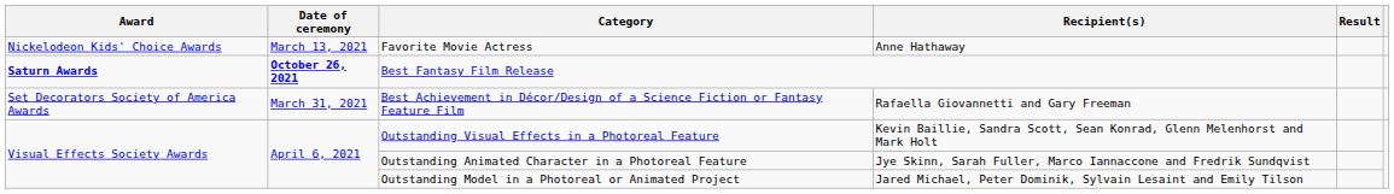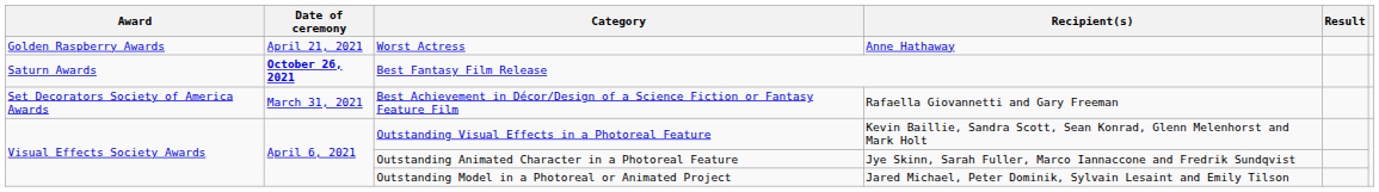 <table class="wikitable sortable plainrowheaders">
 <tr>
 <th scope="col">Award</th>
 <th scope="col">Date of ceremony</th>
 <th scope="col">Category</th>
 <th scope="col">Recipient(s)</th>
 <th scope="col">Result</th>
 <th scope="col" class="unsortable"></th>
 </tr>
 <tr>
-<td rowspan="1"><a href='#'>Nickelodeon Kids' Choice Awards</a></td>
-<td rowspan="1"><a href='#'>March 13, 2021</a></td>
-<td>Favorite Movie Actress</td>
-<td>Anne Hathaway</td>
+<td rowspan="1"><a href='#'>Golden Raspberry Awards</a></td>
+<td rowspan="1"><a href='#'>April 21, 2021</a></td>
+<td><a href='#'>Worst Actress</a></td>
+<td><a href='#'>Anne Hathaway</a> </td>
 <td></td>
 <td></td>
 </tr>
 <tr>
-<td><strong><a href='#'>Saturn Awards</a></strong></td>
+<td><a href='#'>Saturn Awards</a></td>
 <td><strong><a href='#'>October 26, 2021</a></strong></td>
 <td colspan="2"><a href='#'>Best Fantasy Film Release</a></td>
 <td></td>
 <td></td>
 </tr>
 <tr>
 <td><a href='#'>Set Decorators Society of America Awards</a></td>
 <td><a href='#'>March 31, 2021</a></td>
 <td><a href='#'>Best Achievement in Décor/Design of a Science Fiction or Fantasy Feature Film</a></td>
 <td>Rafaella Giovannetti and Gary Freeman</td>
 <td></td>
 <td></td>
 </tr>
 <tr>
 <td rowspan="3"><a href='#'>Visual Effects Society Awards</a></td>
 <td rowspan="3"><a href='#'>April 6, 2021</a></td>
 <td><a href='#'>Outstanding Visual Effects in a Photoreal Feature</a></td>
 <td>Kevin Baillie, Sandra Scott, Sean Konrad, Glenn Melenhorst and Mark Holt</td>
 <td></td>
 <td rowspan="3"></td>
 </tr>
 <tr>
 <td>Outstanding Animated Character in a Photoreal Feature</td>
 <td>Jye Skinn, Sarah Fuller, Marco Iannaccone and Fredrik Sundqvist </td>
 <td></td>
 </tr>
 <tr>
 <td>Outstanding Model in a Photoreal or Animated Project</td>
 <td>Jared Michael, Peter Dominik, Sylvain Lesaint and Emily Tilson </td>
 <td></td>
 </tr>
 </table>
